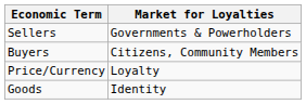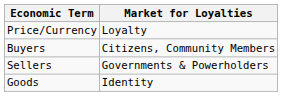 <table class="wikitable" border="1">
 <tr>
 <th>Economic Term</th>
 <th>Market for Loyalties</th>
 </tr>
 <tr>
-<td>Sellers</td>
-<td>Governments & Powerholders</td>
+<td>Price/Currency</td>
+<td>Loyalty</td>
 </tr>
 <tr>
 <td>Buyers</td>
 <td>Citizens, Community Members</td>
 </tr>
 <tr>
-<td>Price/Currency</td>
-<td>Loyalty</td>
+<td>Sellers</td>
+<td>Governments & Powerholders</td>
 </tr>
 <tr>
 <td>Goods</td>
 <td>Identity</td>
 </tr>
 </table>
